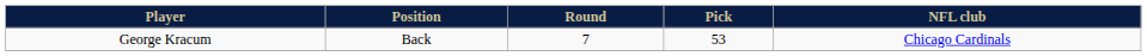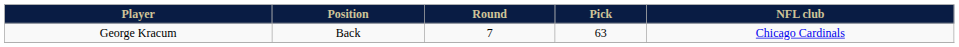 <table class="wikitable" width="80%">
 <tr align="center"  style="background:#091C44;color:#CEC499;">
 <td><strong>Player</strong></td>
 <td><strong>Position</strong></td>
 <td><strong>Round</strong></td>
 <td><strong>Pick</strong></td>
 <td><strong>NFL club</strong></td>
 </tr>
 <tr align="center" bgcolor="">
 <td>George Kracum</td>
 <td>Back</td>
 <td>7</td>
-<td>53</td>
+<td>63</td>
 <td><a href='#'>Chicago Cardinals</a></td>
 </tr>
 <tr align="center" bgcolor="">
 </tr>
 </table>
